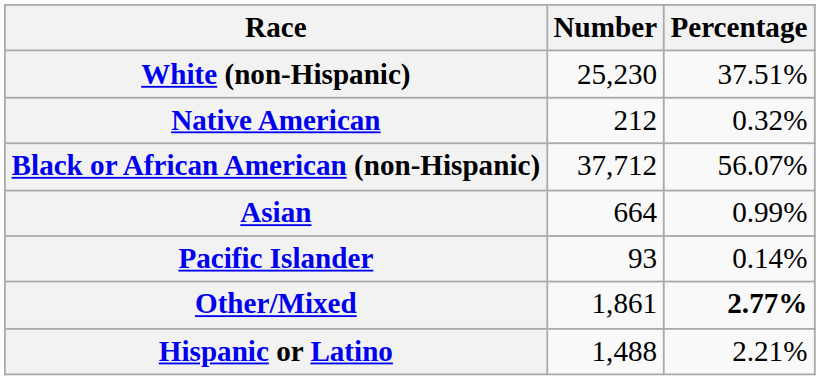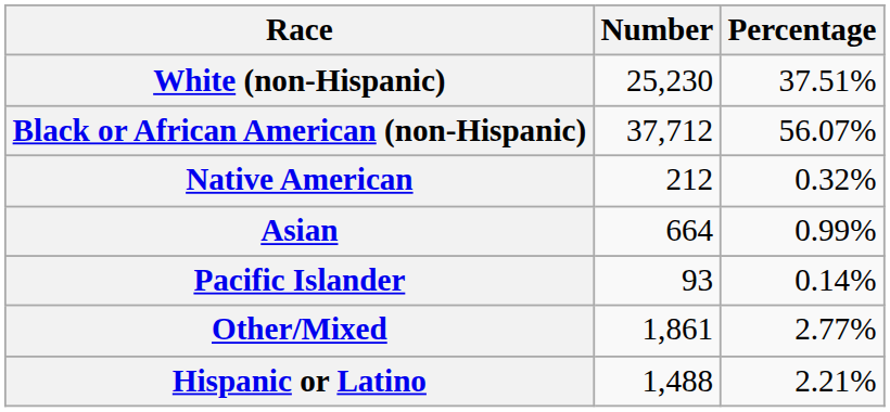 <table class="wikitable" style="text-align:right">
 <tr>
 <th scope="col">Race</th>
 <th scope="col">Number</th>
 <th scope="col">Percentage</th>
 </tr>
 <tr>
 <th scope="row"><a href='#'>White</a> (non-Hispanic)</th>
 <td>25,230</td>
 <td>37.51%</td>
 </tr>
 <tr>
+<th scope="row"><a href='#'>Black or African American</a> (non-Hispanic)</th>
+<td>37,712</td>
+<td>56.07%</td>
+</tr>
+<tr>
 <th scope="row"><a href='#'>Native American</a></th>
 <td>212</td>
 <td>0.32%</td>
-</tr>
-<tr>
-<th scope="row"><a href='#'>Black or African American</a> (non-Hispanic)</th>
-<td>37,712</td>
-<td>56.07%</td>
 </tr>
 <tr>
 <th scope="row"><a href='#'>Asian</a></th>
 <td>664</td>
 <td>0.99%</td>
 </tr>
 <tr>
 <th scope="row"><a href='#'>Pacific Islander</a></th>
 <td>93</td>
 <td>0.14%</td>
 </tr>
 <tr>
 <th scope="row"><a href='#'>Other/Mixed</a></th>
 <td>1,861</td>
-<td><strong>2.77%</strong></td>
+<td>2.77%</td>
 </tr>
 <tr>
 <th scope="row"><a href='#'>Hispanic</a> or <a href='#'>Latino</a></th>
 <td>1,488</td>
 <td>2.21%</td>
 </tr>
 </table>
